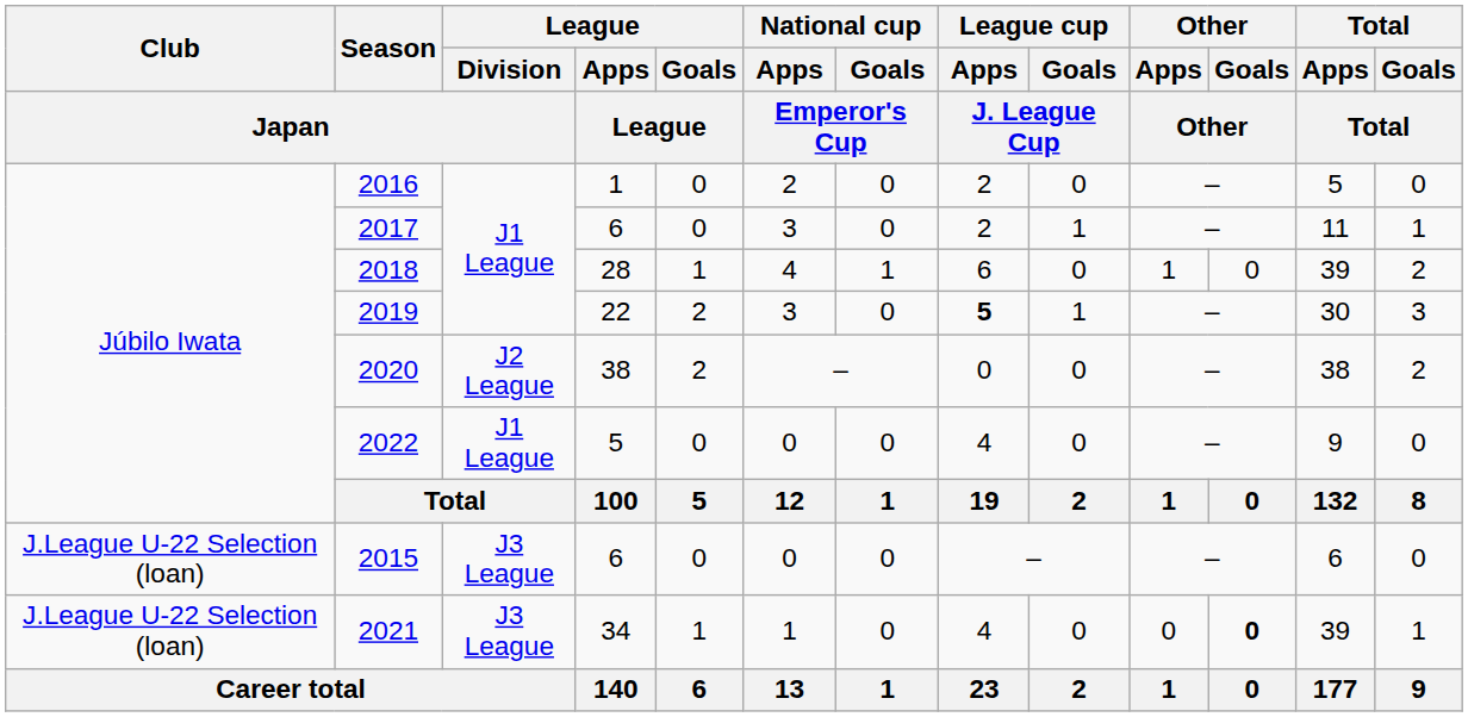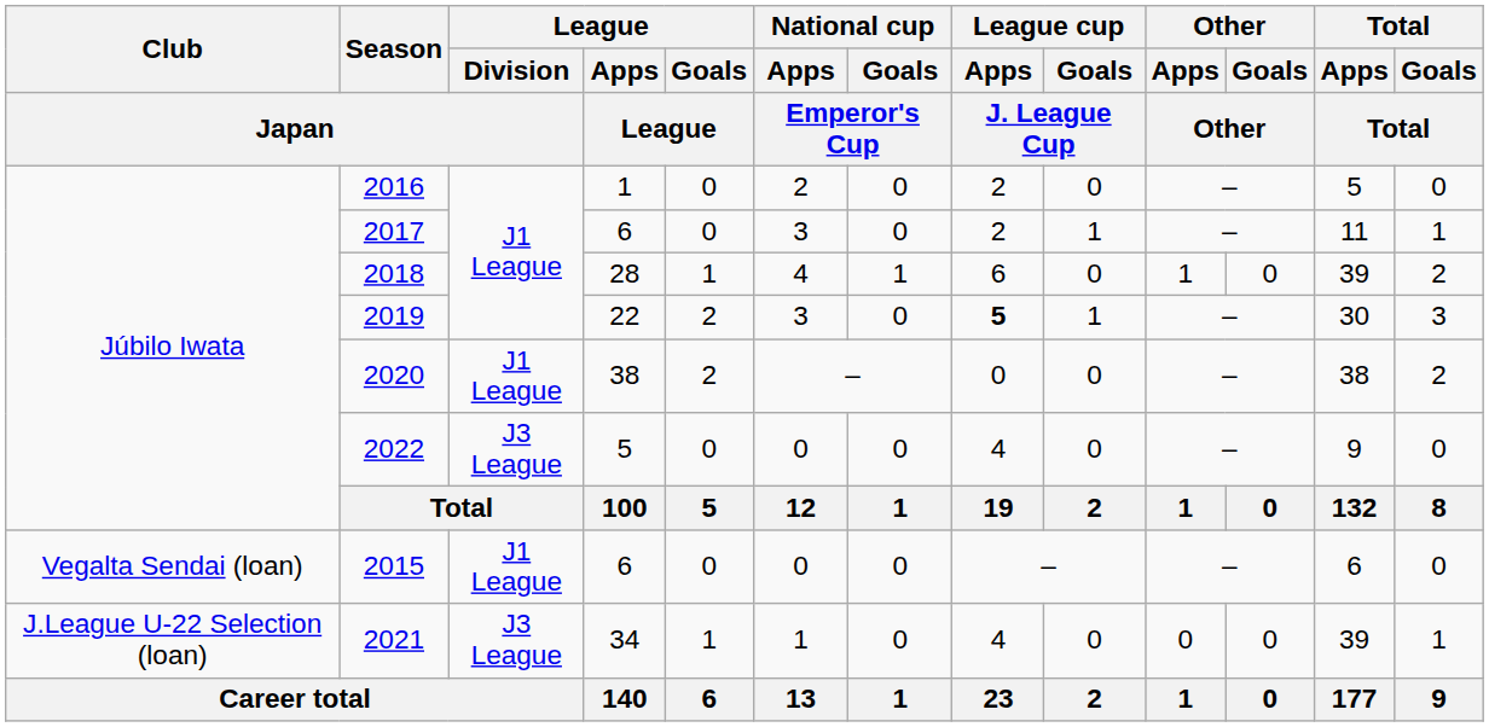 <table class="wikitable" style="text-align:center">
 <tr>
 <th rowspan=2>Club</th>
 <th rowspan=2>Season</th>
 <th colspan=3>League</th>
 <th colspan=2>National cup</th>
 <th colspan=2>League cup</th>
 <th colspan=2>Other</th>
 <th colspan=2>Total</th>
 </tr>
 <tr>
 <th>Division</th>
 <th>Apps</th>
 <th>Goals</th>
 <th>Apps</th>
 <th>Goals</th>
 <th>Apps</th>
 <th>Goals</th>
 <th>Apps</th>
 <th>Goals</th>
 <th>Apps</th>
 <th>Goals</th>
 </tr>
 <tr>
 <th colspan=3>Japan</th>
 <th colspan=2>League</th>
 <th colspan=2><a href='#'>Emperor's Cup</a></th>
 <th colspan=2><a href='#'>J. League Cup</a></th>
 <th colspan=2>Other</th>
 <th colspan=2>Total</th>
 </tr>
 <tr>
 <td rowspan="7"><a href='#'>Júbilo Iwata</a></td>
 <td><a href='#'>2016</a></td>
 <td rowspan="4"><a href='#'>J1 League</a></td>
 <td>1</td>
 <td>0</td>
 <td>2</td>
 <td>0</td>
 <td>2</td>
 <td>0</td>
 <td colspan="2">–</td>
 <td>5</td>
 <td>0</td>
 </tr>
 <tr>
 <td><a href='#'>2017</a></td>
 <td>6</td>
 <td>0</td>
 <td>3</td>
 <td>0</td>
 <td>2</td>
 <td>1</td>
 <td colspan="2">–</td>
 <td>11</td>
 <td>1</td>
 </tr>
 <tr>
 <td><a href='#'>2018</a></td>
 <td>28</td>
 <td>1</td>
 <td>4</td>
 <td>1</td>
 <td>6</td>
 <td>0</td>
 <td>1</td>
 <td>0</td>
 <td>39</td>
 <td>2</td>
 </tr>
 <tr>
 <td><a href='#'>2019</a></td>
 <td>22</td>
 <td>2</td>
 <td>3</td>
 <td>0</td>
 <td><strong>5</strong></td>
 <td>1</td>
 <td colspan="2">–</td>
 <td>30</td>
 <td>3</td>
 </tr>
 <tr>
 <td><a href='#'>2020</a></td>
-<td><a href='#'>J2 League</a></td>
+<td><a href='#'>J1 League</a></td>
 <td>38</td>
 <td>2</td>
 <td colspan="2">–</td>
 <td>0</td>
 <td>0</td>
 <td colspan="2">–</td>
 <td>38</td>
 <td>2</td>
 </tr>
 <tr>
 <td><a href='#'>2022</a></td>
-<td><a href='#'>J1 League</a></td>
+<td><a href='#'>J3 League</a></td>
 <td>5</td>
 <td>0</td>
 <td>0</td>
 <td>0</td>
 <td>4</td>
 <td>0</td>
 <td colspan="2">–</td>
 <td>9</td>
 <td>0</td>
 </tr>
 <tr>
 <th colspan="2">Total</th>
 <th>100</th>
 <th>5</th>
 <th>12</th>
 <th>1</th>
 <th>19</th>
 <th>2</th>
 <th>1</th>
 <th>0</th>
 <th>132</th>
 <th>8</th>
 </tr>
 <tr>
-<td><a href='#'>J.League U-22 Selection</a> (loan)</td>
+<td><a href='#'>Vegalta Sendai</a> (loan)</td>
 <td><a href='#'>2015</a></td>
-<td><a href='#'>J3 League</a></td>
+<td><a href='#'>J1 League</a></td>
 <td>6</td>
 <td>0</td>
 <td>0</td>
 <td>0</td>
 <td colspan="2">–</td>
 <td colspan="2">–</td>
 <td>6</td>
 <td>0</td>
 </tr>
 <tr>
 <td><a href='#'>J.League U-22 Selection</a> (loan)</td>
 <td><a href='#'>2021</a></td>
 <td><a href='#'>J3 League</a></td>
 <td>34</td>
 <td>1</td>
 <td>1</td>
 <td>0</td>
 <td>4</td>
 <td>0</td>
 <td>0</td>
-<td><strong>0</strong></td>
+<td>0</td>
 <td>39</td>
 <td>1</td>
 </tr>
 <tr>
 <th colspan=3>Career total</th>
 <th>140</th>
 <th>6</th>
 <th>13</th>
 <th>1</th>
 <th>23</th>
 <th>2</th>
 <th>1</th>
 <th>0</th>
 <th>177</th>
 <th>9</th>
 </tr>
 </table>
